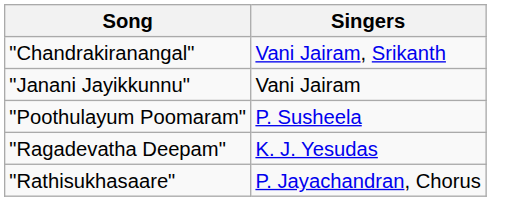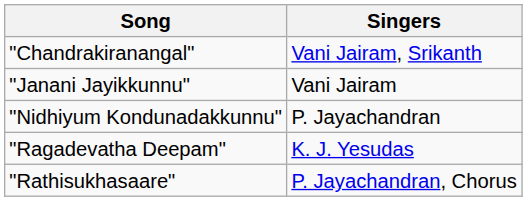 <table class="wikitable" style="font-size:95%;">
 <tr>
 <th>Song</th>
 <th>Singers</th>
 </tr>
 <tr>
 <td>"Chandrakiranangal"</td>
 <td><a href='#'>Vani Jairam</a>, <a href='#'>Srikanth</a></td>
 </tr>
 <tr>
 <td>"Janani Jayikkunnu"</td>
 <td>Vani Jairam</td>
 </tr>
 <tr>
-<td>"Poothulayum Poomaram"</td>
-<td><a href='#'>P. Susheela</a></td>
+<td>"Nidhiyum Kondunadakkunnu"</td>
+<td>P. Jayachandran</td>
 </tr>
 <tr>
 <td>"Ragadevatha Deepam"</td>
 <td><a href='#'>K. J. Yesudas</a></td>
 </tr>
 <tr>
 <td>"Rathisukhasaare"</td>
 <td><a href='#'>P. Jayachandran</a>, Chorus</td>
 </tr>
 </table>
